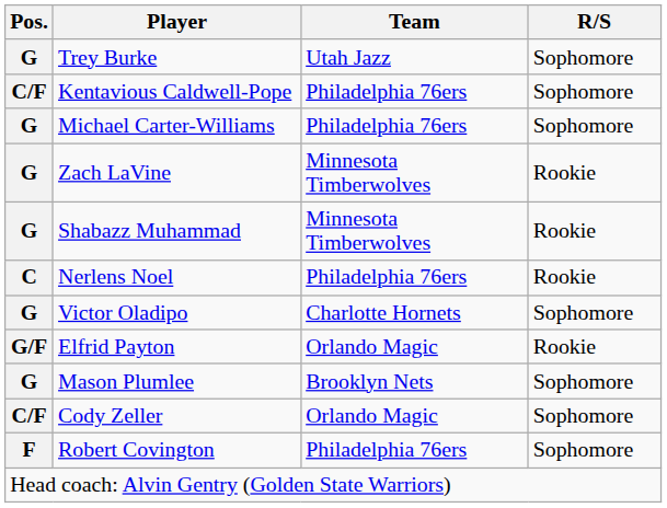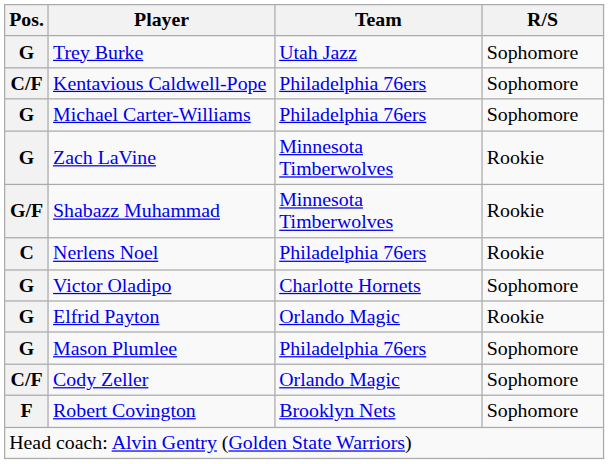 <table class="wikitable">
 <tr>
 <th>Pos.</th>
 <th style="width:175px;">Player</th>
 <th width=160>Team</th>
 <th width=90>R/S</th>
 </tr>
 <tr>
 <th>G</th>
 <td><a href='#'>Trey Burke</a></td>
 <td><a href='#'>Utah Jazz</a></td>
 <td>Sophomore</td>
 </tr>
 <tr>
 <th>C/F</th>
 <td><a href='#'>Kentavious Caldwell-Pope</a></td>
 <td><a href='#'>Philadelphia 76ers</a></td>
 <td>Sophomore</td>
 </tr>
 <tr>
 <th>G</th>
 <td><a href='#'>Michael Carter-Williams</a></td>
 <td><a href='#'>Philadelphia 76ers</a></td>
 <td>Sophomore</td>
 </tr>
 <tr>
 <th>G</th>
 <td><a href='#'>Zach LaVine</a></td>
 <td><a href='#'>Minnesota Timberwolves</a></td>
 <td>Rookie</td>
 </tr>
 <tr>
-<th>G</th>
+<th>G/F</th>
 <td><a href='#'>Shabazz Muhammad</a></td>
 <td><a href='#'>Minnesota Timberwolves</a></td>
 <td>Rookie</td>
 </tr>
 <tr>
 <th>C</th>
 <td><a href='#'>Nerlens Noel</a></td>
 <td><a href='#'>Philadelphia 76ers</a></td>
 <td>Rookie</td>
 </tr>
 <tr>
 <th>G</th>
 <td><a href='#'>Victor Oladipo</a></td>
 <td><a href='#'>Charlotte Hornets</a></td>
 <td>Sophomore</td>
 </tr>
 <tr>
-<th>G/F</th>
+<th>G</th>
 <td><a href='#'>Elfrid Payton</a></td>
 <td><a href='#'>Orlando Magic</a></td>
 <td>Rookie</td>
 </tr>
 <tr>
 <th>G</th>
 <td><a href='#'>Mason Plumlee</a></td>
-<td><a href='#'>Brooklyn Nets</a></td>
+<td><a href='#'>Philadelphia 76ers</a></td>
 <td>Sophomore</td>
 </tr>
 <tr>
 <th>C/F</th>
 <td><a href='#'>Cody Zeller</a></td>
 <td><a href='#'>Orlando Magic</a></td>
 <td>Sophomore</td>
 </tr>
 <tr>
 <th>F</th>
 <td><a href='#'>Robert Covington</a></td>
-<td><a href='#'>Philadelphia 76ers</a></td>
+<td><a href='#'>Brooklyn Nets</a></td>
 <td>Sophomore</td>
 </tr>
 <tr>
 <td colspan="4">Head coach: <a href='#'>Alvin Gentry</a> (<a href='#'>Golden State Warriors</a>)</td>
 </tr>
 </table>
